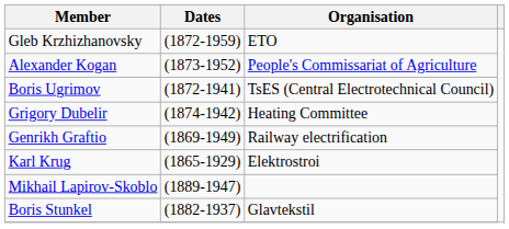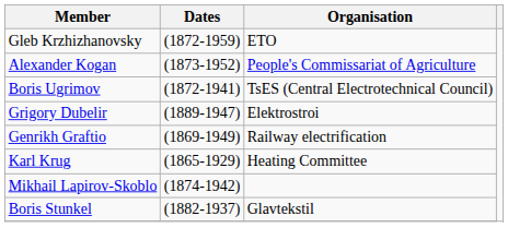 <table class="wikitable">
 <tr>
 <th>Member</th>
 <th>Dates</th>
 <th>Organisation</th>
 <th></th>
 </tr>
 <tr>
 <td>Gleb Krzhizhanovsky</td>
 <td>(1872-1959)</td>
 <td>ETO</td>
 </tr>
 <tr>
 <td><a href='#'>Alexander Kogan</a></td>
 <td>(1873-1952)</td>
 <td><a href='#'>People's Commissariat of Agriculture</a></td>
 </tr>
 <tr>
 <td><a href='#'>Boris Ugrimov</a></td>
 <td>(1872-1941)</td>
 <td>TsES (Central Electrotechnical Council)</td>
 </tr>
 <tr>
 <td><a href='#'>Grigory Dubelir</a></td>
-<td>(1874-1942)</td>
-<td>Heating Committee</td>
+<td>(1889-1947)</td>
+<td>Elektrostroi</td>
 </tr>
 <tr>
 <td><a href='#'>Genrikh Graftio</a></td>
 <td>(1869-1949)</td>
 <td>Railway electrification</td>
 </tr>
 <tr>
 <td><a href='#'>Karl Krug</a></td>
 <td>(1865-1929)</td>
-<td>Elektrostroi</td>
+<td>Heating Committee</td>
 </tr>
 <tr>
 <td><a href='#'>Mikhail Lapirov-Skoblo</a></td>
-<td>(1889-1947)</td>
+<td>(1874-1942)</td>
 <td></td>
 </tr>
 <tr>
 <td><a href='#'>Boris Stunkel</a></td>
 <td>(1882-1937)</td>
 <td>Glavtekstil</td>
 </tr>
 <tr>
 </tr>
 </table>
